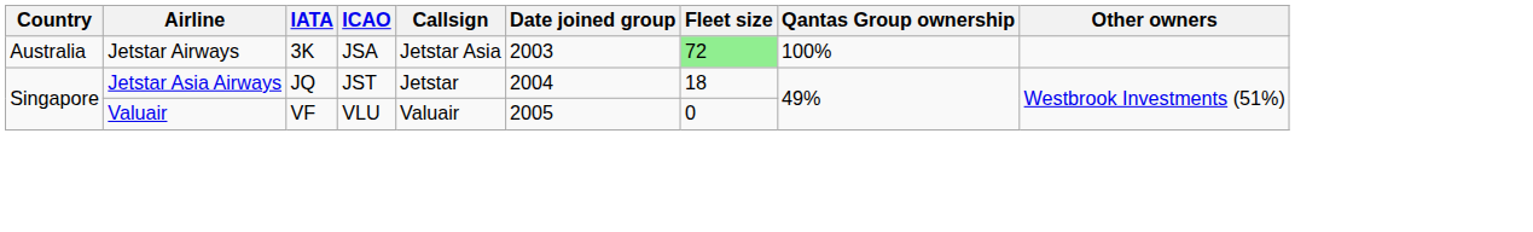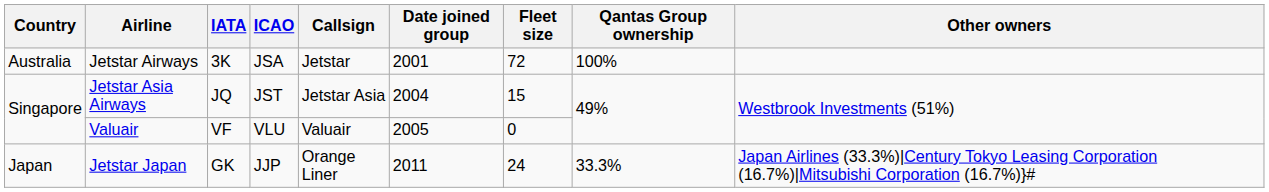 <table class="wikitable sortable">
 <tr>
 <th>Country</th>
 <th>Airline</th>
 <th><a href='#'>IATA</a></th>
 <th><a href='#'>ICAO</a></th>
 <th>Callsign</th>
 <th>Date joined group</th>
 <th>Fleet size</th>
 <th>Qantas Group ownership</th>
 <th>Other owners</th>
 </tr>
 <tr>
 <td>Australia</td>
 <td>Jetstar Airways</td>
 <td>3K</td>
 <td>JSA</td>
-<td>Jetstar Asia</td>
-<td>2003</td>
-<td style="background: lightgreen;">72</td>
+<td>Jetstar</td>
+<td>2001</td>
+<td>72</td>
 <td>100%</td>
 <td></td>
 </tr>
 <tr>
 <td rowspan=2>Singapore</td>
 <td><a href='#'>Jetstar Asia Airways</a></td>
 <td>JQ</td>
 <td>JST</td>
-<td>Jetstar</td>
+<td>Jetstar Asia</td>
 <td>2004</td>
-<td>18</td>
+<td>15</td>
 <td rowspan=2>49%</td>
 <td rowspan=2><a href='#'>Westbrook Investments</a> (51%)</td>
 </tr>
 <tr>
 <td><a href='#'>Valuair</a></td>
 <td>VF</td>
 <td>VLU</td>
 <td>Valuair</td>
 <td>2005</td>
 <td>0 </td>
 </tr>
+<tr>
+<td>Japan</td>
+<td><a href='#'>Jetstar Japan</a></td>
+<td>GK</td>
+<td>JJP</td>
+<td>Orange Liner</td>
+<td>2011</td>
+<td>24</td>
+<td>33.3%</td>
+<td {{ubl><a href='#'>Japan Airlines</a> (33.3%)|<a href='#'>Century Tokyo Leasing Corporation</a> (16.7%)|<a href='#'>Mitsubishi Corporation</a> (16.7%)}#</td>
+</tr>
 </table>
